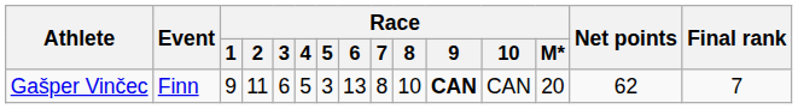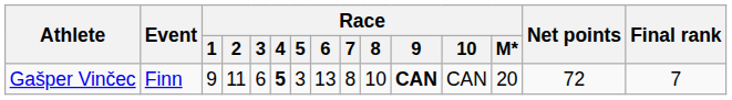 <table class="wikitable" style="font-size:90%">
 <tr>
 <th rowspan=2>Athlete</th>
 <th rowspan=2>Event</th>
 <th colspan=11>Race</th>
 <th rowspan=2>Net points</th>
 <th rowspan=2>Final rank</th>
 </tr>
 <tr style="font-size:95%">
 <th>1</th>
 <th>2</th>
 <th>3</th>
 <th>4</th>
 <th>5</th>
 <th>6</th>
 <th>7</th>
 <th>8</th>
 <th>9</th>
 <th>10</th>
 <th>M*</th>
 </tr>
 <tr align=center>
 <td align=left><a href='#'>Gašper Vinčec</a></td>
 <td align=left><a href='#'>Finn</a></td>
 <td>9</td>
 <td>11</td>
 <td>6</td>
-<td>5</td>
+<td><strong>5</strong></td>
 <td>3</td>
 <td>13</td>
 <td>8</td>
 <td>10</td>
 <td><strong>CAN</strong></td>
 <td>CAN</td>
 <td>20</td>
-<td>62</td>
+<td>72</td>
 <td>7</td>
 </tr>
 </table>
